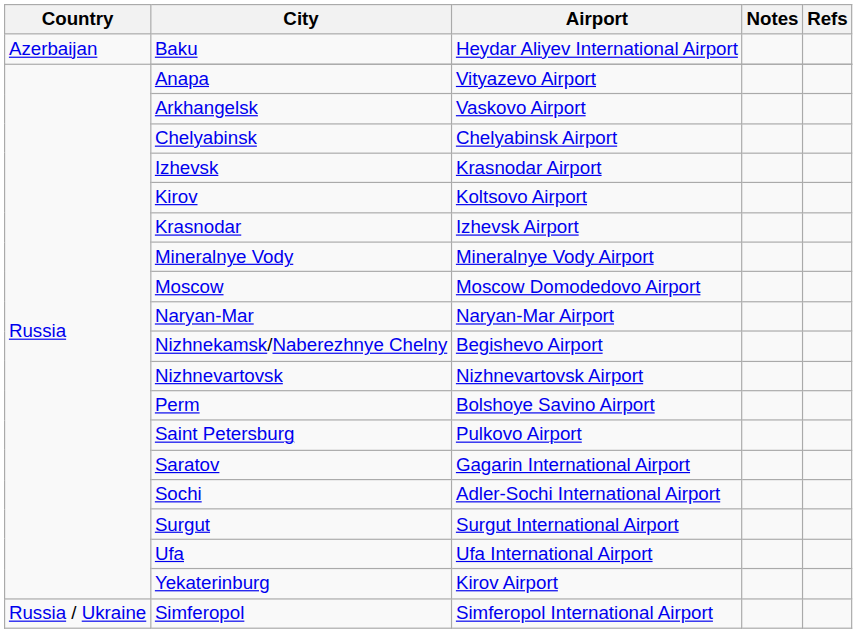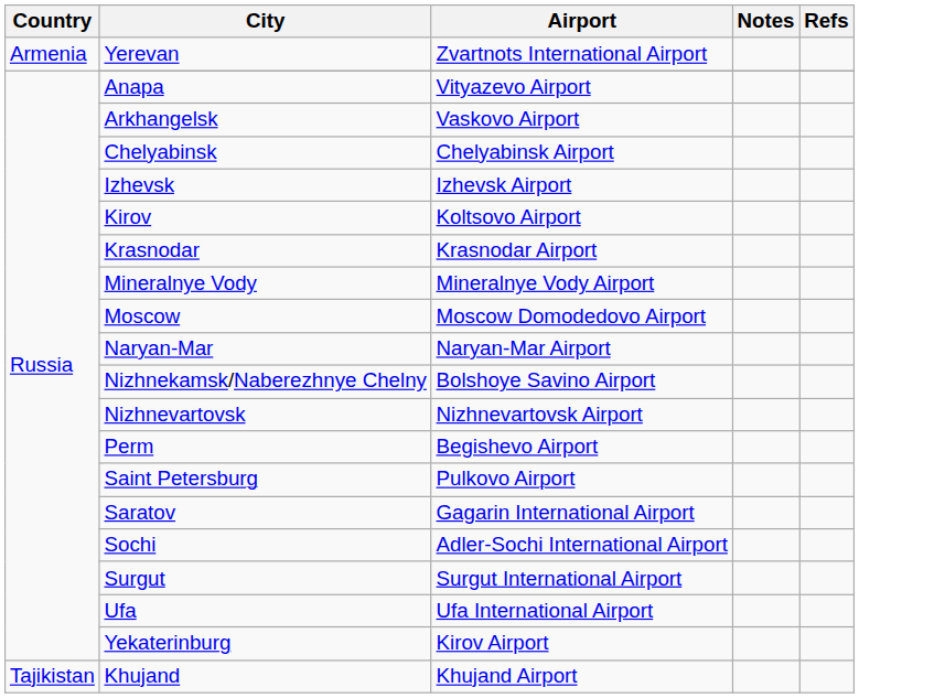 <table class="wikitable sortable toccolours">
 <tr>
 <th>Country</th>
 <th>City</th>
 <th>Airport</th>
 <th>Notes</th>
 <th class="unsortable">Refs</th>
 </tr>
 <tr>
-<td><a href='#'>Azerbaijan</a></td>
-<td><a href='#'>Baku</a></td>
-<td><a href='#'>Heydar Aliyev International Airport</a></td>
+<td><a href='#'>Armenia</a></td>
+<td><a href='#'>Yerevan</a></td>
+<td><a href='#'>Zvartnots International Airport</a></td>
 <td></td>
 <td align=center></td>
 </tr>
 <tr>
 <td rowspan="19"><a href='#'>Russia</a></td>
 </tr>
 <tr>
 <td><a href='#'>Anapa</a></td>
 <td><a href='#'>Vityazevo Airport</a></td>
 <td></td>
 <td align=center></td>
 </tr>
 <tr>
 <td><a href='#'>Arkhangelsk</a></td>
 <td><a href='#'>Vaskovo Airport</a></td>
 <td></td>
 <td align=center></td>
 </tr>
 <tr>
 <td><a href='#'>Chelyabinsk</a></td>
 <td><a href='#'>Chelyabinsk Airport</a></td>
 <td></td>
 <td></td>
 </tr>
 <tr>
 <td><a href='#'>Izhevsk</a></td>
-<td><a href='#'>Krasnodar Airport</a></td>
+<td><a href='#'>Izhevsk Airport</a></td>
 <td></td>
 <td></td>
 </tr>
 <tr>
 <td><a href='#'>Kirov</a></td>
 <td><a href='#'>Koltsovo Airport</a></td>
 <td></td>
 <td></td>
 </tr>
 <tr>
 <td><a href='#'>Krasnodar</a></td>
-<td><a href='#'>Izhevsk Airport</a></td>
+<td><a href='#'>Krasnodar Airport</a></td>
 <td></td>
 <td align=center></td>
 </tr>
 <tr>
 <td><a href='#'>Mineralnye Vody</a></td>
 <td><a href='#'>Mineralnye Vody Airport</a></td>
 <td></td>
 <td align=center></td>
 </tr>
 <tr>
 <td><a href='#'>Moscow</a></td>
 <td><a href='#'>Moscow Domodedovo Airport</a></td>
 <td></td>
 <td></td>
 </tr>
 <tr>
 <td><a href='#'>Naryan-Mar</a></td>
 <td><a href='#'>Naryan-Mar Airport</a></td>
 <td></td>
 <td></td>
 </tr>
 <tr>
 <td><a href='#'>Nizhnekamsk</a>/<a href='#'>Naberezhnye Chelny</a></td>
-<td><a href='#'>Begishevo Airport</a></td>
+<td><a href='#'>Bolshoye Savino Airport</a></td>
 <td></td>
 <td align=center></td>
 </tr>
 <tr>
 <td><a href='#'>Nizhnevartovsk</a></td>
 <td><a href='#'>Nizhnevartovsk Airport</a></td>
 <td></td>
 <td align=center></td>
 </tr>
 <tr>
 <td><a href='#'>Perm</a></td>
-<td><a href='#'>Bolshoye Savino Airport</a></td>
+<td><a href='#'>Begishevo Airport</a></td>
 <td></td>
 <td align=center></td>
 </tr>
 <tr>
 <td><a href='#'>Saint Petersburg</a></td>
 <td><a href='#'>Pulkovo Airport</a></td>
 <td></td>
 <td align=center></td>
 </tr>
 <tr>
 <td><a href='#'>Saratov</a></td>
 <td><a href='#'>Gagarin International Airport</a></td>
 <td></td>
 <td></td>
 </tr>
 <tr>
 <td><a href='#'>Sochi</a></td>
 <td><a href='#'>Adler-Sochi International Airport</a></td>
 <td></td>
 <td></td>
 </tr>
 <tr>
 <td><a href='#'>Surgut</a></td>
 <td><a href='#'>Surgut International Airport</a></td>
 <td></td>
 <td></td>
 </tr>
 <tr>
 <td><a href='#'>Ufa</a></td>
 <td><a href='#'>Ufa International Airport</a></td>
 <td align=center></td>
 <td></td>
 </tr>
 <tr>
 <td><a href='#'>Yekaterinburg</a></td>
 <td><a href='#'>Kirov Airport</a></td>
 <td></td>
 <td align=center></td>
 </tr>
 <tr>
-<td><a href='#'>Russia</a> / <a href='#'>Ukraine</a> </td>
-<td><a href='#'>Simferopol</a></td>
-<td><a href='#'>Simferopol International Airport</a></td>
+<td><a href='#'>Tajikistan</a></td>
+<td><a href='#'>Khujand</a></td>
+<td><a href='#'>Khujand Airport</a></td>
 <td></td>
-<td></td>
+<td align=center></td>
 </tr>
 </table>
